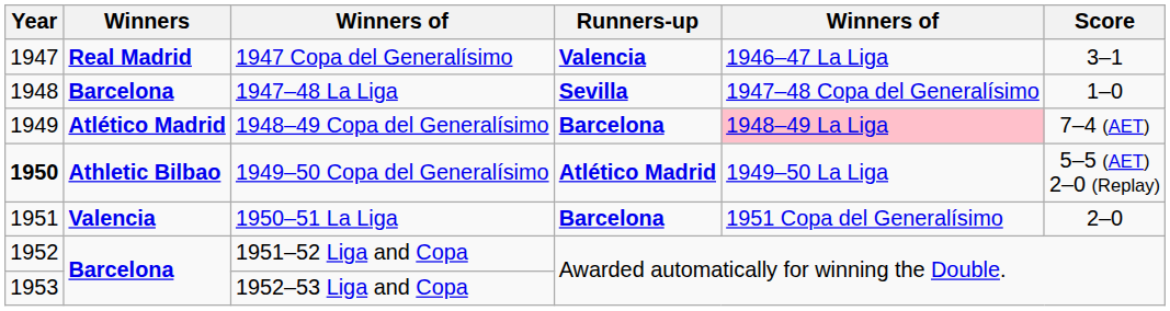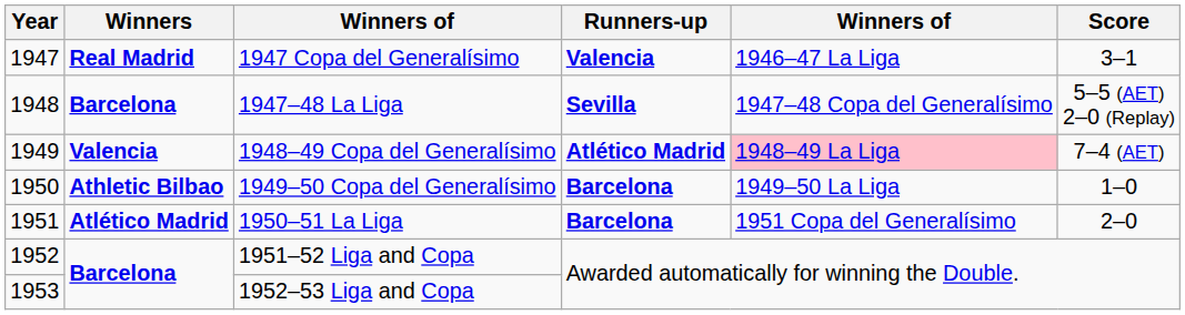 <table class="wikitable">
 <tr>
 <th>Year</th>
 <th>Winners</th>
 <th>Winners of</th>
 <th>Runners-up</th>
 <th>Winners of</th>
 <th>Score</th>
 </tr>
 <tr>
 <td>1947</td>
 <td><strong><a href='#'>Real Madrid</a></strong></td>
 <td><a href='#'>1947 Copa del Generalísimo</a></td>
 <td><strong><a href='#'>Valencia</a></strong></td>
 <td><a href='#'>1946–47 La Liga</a></td>
 <td align="center">3–1</td>
 </tr>
 <tr>
 <td>1948</td>
 <td><strong><a href='#'>Barcelona</a></strong></td>
 <td><a href='#'>1947–48 La Liga</a></td>
 <td><strong><a href='#'>Sevilla</a></strong></td>
 <td><a href='#'>1947–48 Copa del Generalísimo</a></td>
-<td align="center">1–0</td>
+<td align="center">5–5 <small>(<a href='#'>AET</a>)</small><br>2–0 <small>(Replay)</small></td>
 </tr>
 <tr>
 <td>1949</td>
+<td><strong><a href='#'>Valencia</a></strong></td>
+<td><a href='#'>1948–49 Copa del Generalísimo</a></td>
 <td><strong><a href='#'>Atlético Madrid</a></strong></td>
-<td><a href='#'>1948–49 Copa del Generalísimo</a></td>
-<td><strong><a href='#'>Barcelona</a></strong></td>
 <td style="background: pink;"><a href='#'>1948–49 La Liga</a></td>
 <td align="center">7–4 <small>(<a href='#'>AET</a>)</small></td>
 </tr>
 <tr>
-<td><strong>1950</strong></td>
+<td>1950</td>
 <td><strong><a href='#'>Athletic Bilbao</a></strong></td>
 <td><a href='#'>1949–50 Copa del Generalísimo</a></td>
-<td><strong><a href='#'>Atlético Madrid</a></strong></td>
+<td><strong><a href='#'>Barcelona</a></strong></td>
 <td><a href='#'>1949–50 La Liga</a></td>
-<td align="center">5–5 <small>(<a href='#'>AET</a>)</small><br>2–0 <small>(Replay)</small></td>
+<td align="center">1–0</td>
 </tr>
 <tr>
 <td>1951</td>
-<td><strong><a href='#'>Valencia</a></strong></td>
+<td><strong><a href='#'>Atlético Madrid</a></strong></td>
 <td><a href='#'>1950–51 La Liga</a></td>
 <td><strong><a href='#'>Barcelona</a></strong></td>
 <td><a href='#'>1951 Copa del Generalísimo</a></td>
 <td align="center">2–0</td>
 </tr>
 <tr>
 <td>1952</td>
 <td rowspan="2"><strong><a href='#'>Barcelona</a></strong></td>
 <td>1951–52 <a href='#'>Liga</a> and <a href='#'>Copa</a></td>
 <td colspan="3" rowspan="2">Awarded automatically for winning the <a href='#'>Double</a>.</td>
 </tr>
 <tr>
 <td>1953</td>
 <td>1952–53 <a href='#'>Liga</a> and <a href='#'>Copa</a></td>
 </tr>
 </table>
